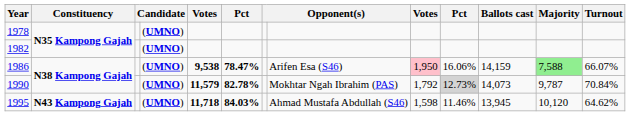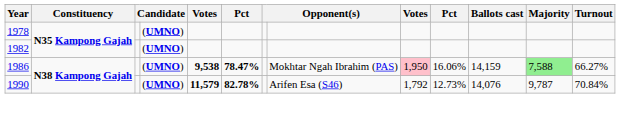 <table class="wikitable" style="margin:0.5em ; font-size:95%">
 <tr>
 <th>Year</th>
 <th>Constituency</th>
 <th colspan=2>Candidate</th>
 <th>Votes</th>
 <th>Pct</th>
 <th colspan=2>Opponent(s)</th>
 <th>Votes</th>
 <th>Pct</th>
 <th>Ballots cast</th>
 <th>Majority</th>
 <th>Turnout</th>
 </tr>
 <tr>
 <td><a href='#'>1978</a></td>
 <td rowspan=2><strong>N35 <a href='#'>Kampong Gajah</a></strong></td>
 <td></td>
 <td> (<a href='#'><strong>UMNO</strong></a>)</td>
 <td align="right"></td>
 <td></td>
 <td></td>
 <td></td>
 <td align="right"></td>
 <td></td>
 <td></td>
 <td></td>
 <td></td>
 </tr>
 <tr>
 <td><a href='#'>1982</a></td>
 <td></td>
 <td> (<a href='#'><strong>UMNO</strong></a>)</td>
 <td align="right"></td>
 <td></td>
 <td></td>
 <td></td>
 <td align="right"></td>
 <td></td>
 <td></td>
 <td></td>
 <td></td>
 </tr>
 <tr>
 <td><a href='#'>1986</a></td>
 <td rowspan=2><strong>N38 <a href='#'>Kampong Gajah</a></strong></td>
 <td></td>
 <td> (<a href='#'><strong>UMNO</strong></a>)</td>
 <td align=right><strong>9,538</strong></td>
 <td><strong>78.47%</strong></td>
 <td></td>
-<td>Arifen Esa (<a href='#'>S46</a>)</td>
+<td>Mokhtar Ngah Ibrahim (<a href='#'>PAS</a>)</td>
 <td align=right style="background: pink;">1,950</td>
 <td>16.06%</td>
 <td>14,159</td>
 <td style="background: lightgreen;">7,588</td>
-<td>66.07%</td>
+<td>66.27%</td>
 </tr>
 <tr>
 <td><a href='#'>1990</a></td>
 <td></td>
 <td> (<a href='#'><strong>UMNO</strong></a>)</td>
 <td align=right><strong>11,579</strong></td>
 <td><strong>82.78%</strong></td>
 <td></td>
-<td>Mokhtar Ngah Ibrahim (<a href='#'>PAS</a>)</td>
+<td>Arifen Esa (<a href='#'>S46</a>)</td>
 <td align=right>1,792</td>
-<td style="background: lightgrey;">12.73%</td>
-<td>14,073</td>
+<td>12.73%</td>
+<td>14,076</td>
 <td>9,787</td>
 <td>70.84%</td>
 </tr>
-<tr>
-<td><a href='#'>1995</a></td>
-<td><strong>N43 <a href='#'>Kampong Gajah</a></strong></td>
-<td></td>
-<td> (<a href='#'><strong>UMNO</strong></a>)</td>
-<td align=right><strong>11,718</strong></td>
-<td><strong>84.03%</strong></td>
-<td></td>
-<td>Ahmad Mustafa Abdullah (<a href='#'>S46</a>)</td>
-<td align=right>1,598</td>
-<td>11.46%</td>
-<td>13,945</td>
-<td>10,120</td>
-<td>64.62%</td>
-</tr>
 </table>
